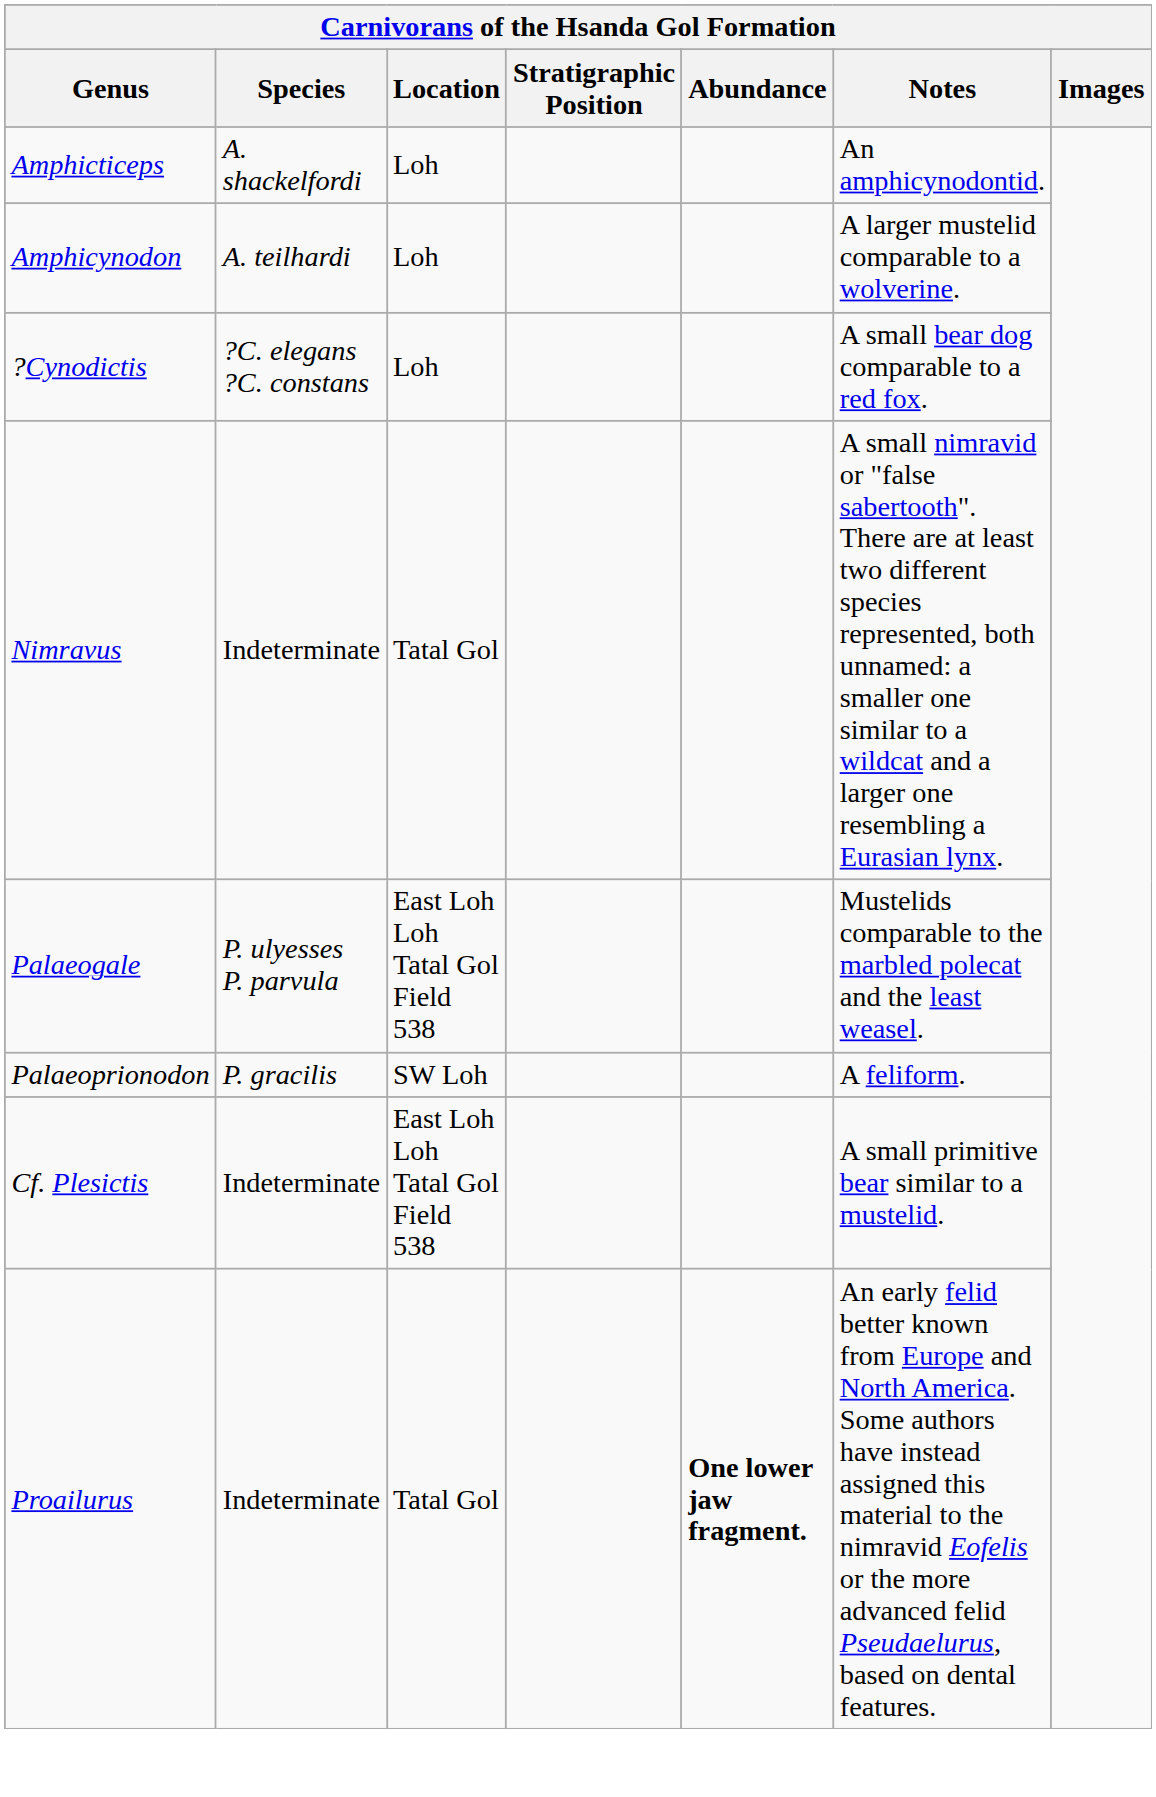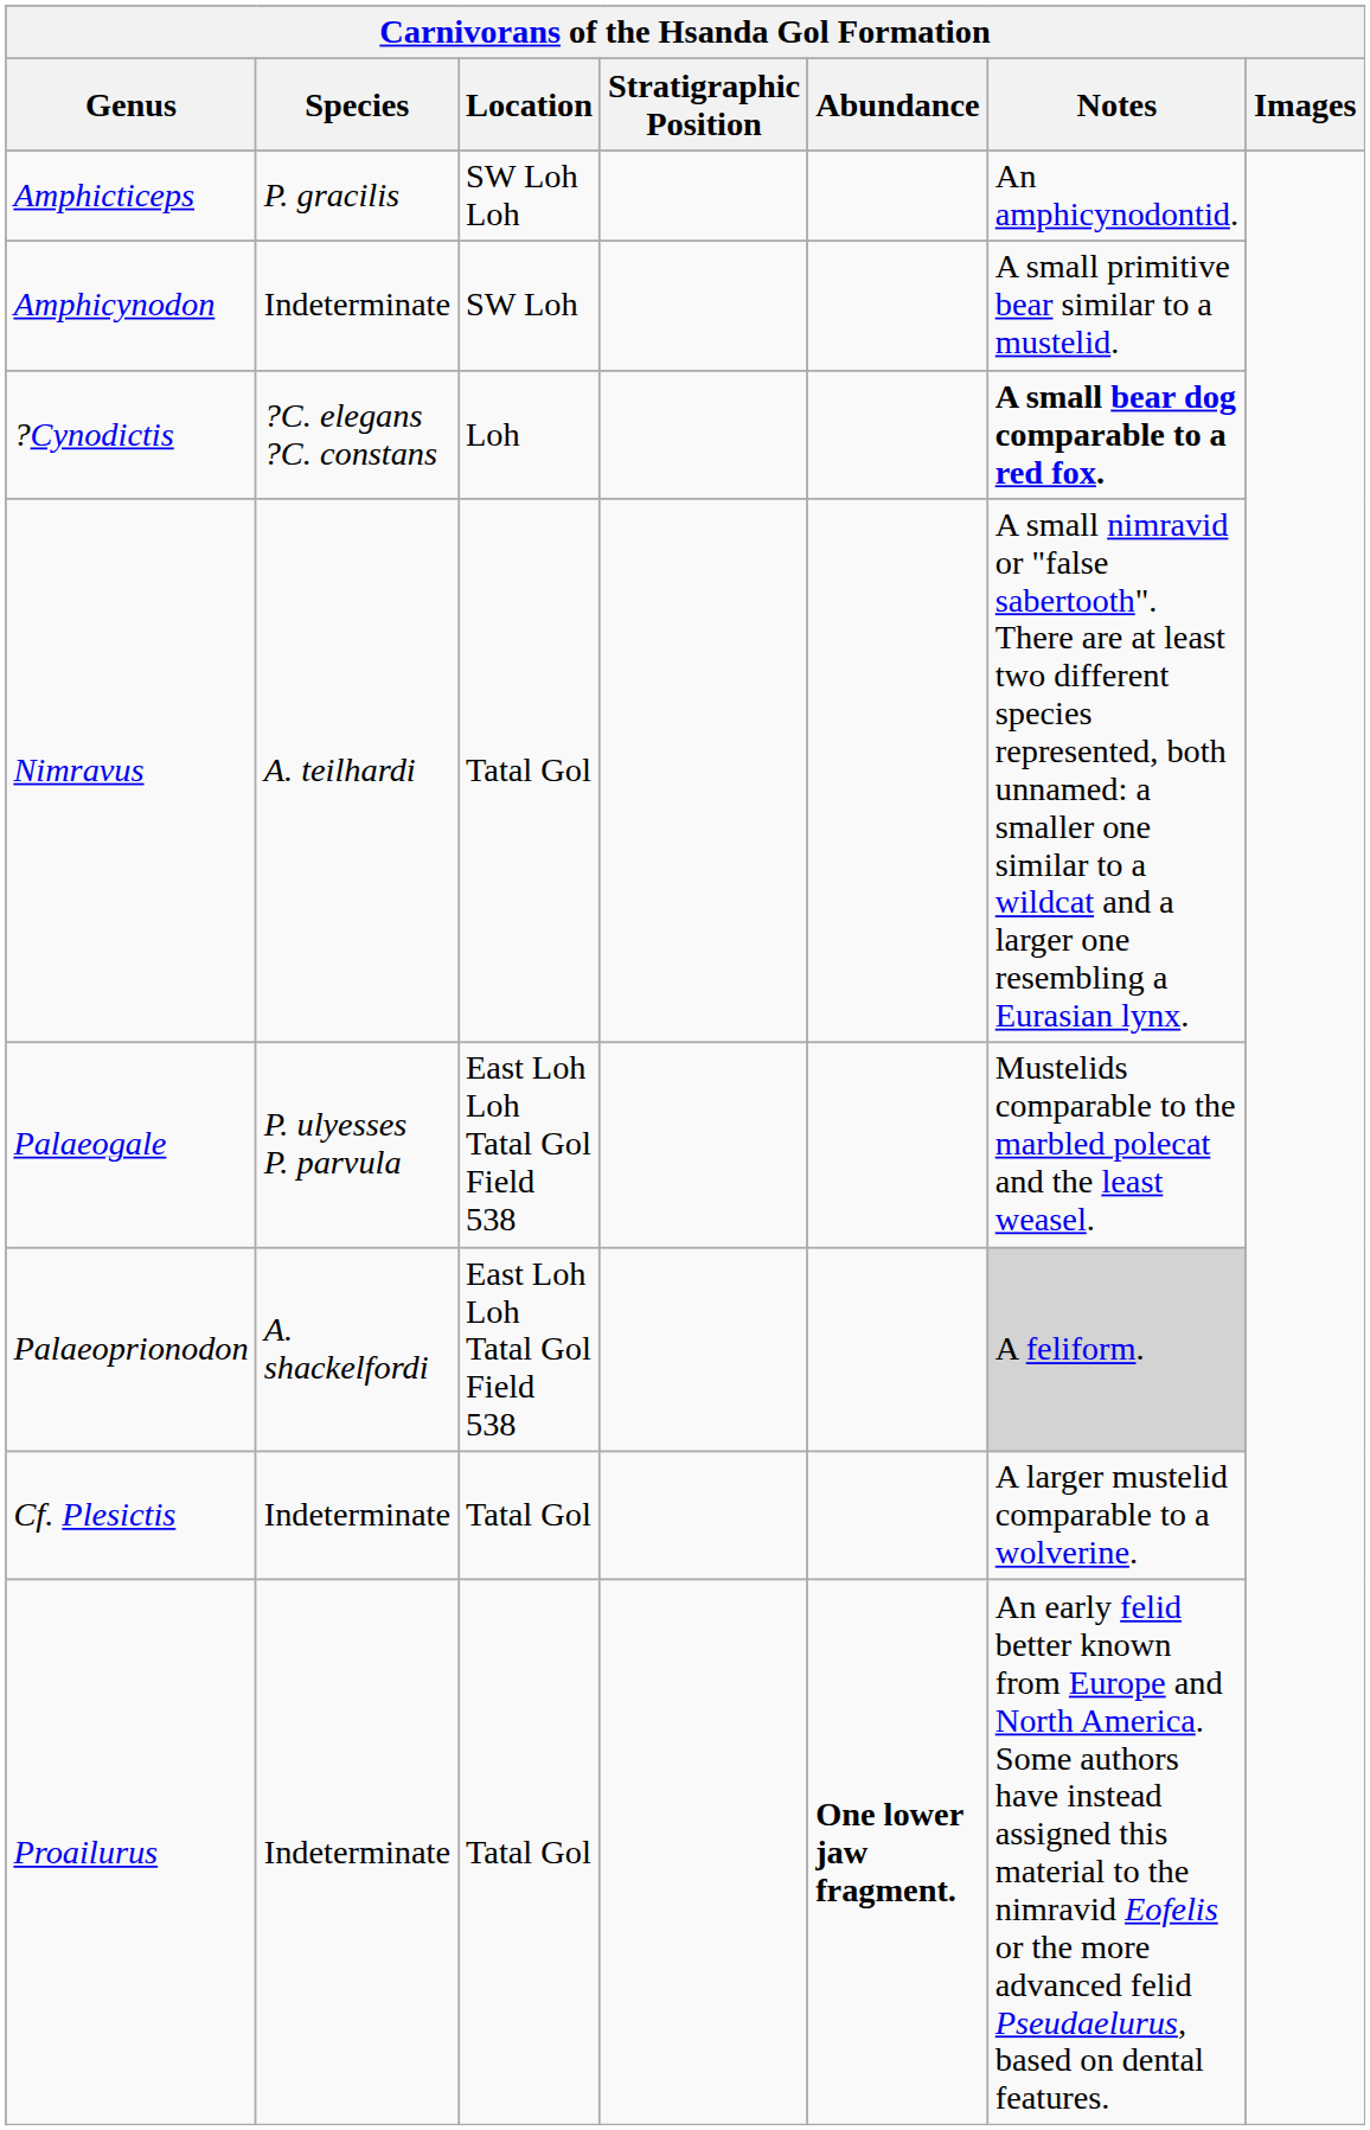 <table class="wikitable">
 <tr>
 <th colspan="7" align="center"><strong><a href='#'>Carnivorans</a> of the Hsanda Gol Formation</strong></th>
 </tr>
 <tr>
 <th>Genus</th>
 <th>Species</th>
 <th>Location</th>
 <th>Stratigraphic Position</th>
 <th>Abundance</th>
 <th>Notes</th>
 <th>Images</th>
 </tr>
 <tr>
 <td><em><a href='#'>Amphicticeps</a></em></td>
-<td><em>A. shackelfordi</em></td>
-<td>Loh</td>
+<td><em>P. gracilis</em></td>
+<td>SW Loh<br>Loh</td>
 <td></td>
 <td></td>
 <td>An <a href='#'>amphicynodontid</a>.</td>
 <td rowspan="8"><br></td>
 </tr>
 <tr>
 <td><em><a href='#'>Amphicynodon</a></em></td>
-<td><em>A. teilhardi</em></td>
-<td>Loh</td>
+<td>Indeterminate</td>
+<td>SW Loh</td>
 <td></td>
 <td></td>
-<td>A larger mustelid comparable to a <a href='#'>wolverine</a>.</td>
+<td>A small primitive <a href='#'>bear</a> similar to a <a href='#'>mustelid</a>.</td>
 </tr>
 <tr>
 <td><em>?<a href='#'>Cynodictis</a></em></td>
 <td><em>?C. elegans</em><br><em>?C. constans</em></td>
 <td>Loh</td>
 <td></td>
 <td></td>
-<td>A small <a href='#'>bear dog</a> comparable to a <a href='#'>red fox</a>.</td>
+<td><strong>A small <a href='#'>bear dog</a> comparable to a <a href='#'>red fox</a>.</strong></td>
 </tr>
 <tr>
 <td><em><a href='#'>Nimravus</a></em></td>
-<td>Indeterminate</td>
+<td><em>A. teilhardi</em></td>
 <td>Tatal Gol</td>
 <td></td>
 <td></td>
 <td>A small <a href='#'>nimravid</a> or "false <a href='#'>sabertooth</a>". There are at least two different species represented, both unnamed: a smaller one similar to a <a href='#'>wildcat</a> and a larger one resembling a <a href='#'>Eurasian lynx</a>.</td>
 </tr>
 <tr>
 <td><em><a href='#'>Palaeogale</a></em></td>
 <td><em>P. ulyesses</em><br><em>P. parvula</em></td>
 <td>East Loh<br>Loh<br>Tatal Gol<br>Field 538</td>
 <td></td>
 <td></td>
 <td>Mustelids comparable to the <a href='#'>marbled polecat</a> and the <a href='#'>least weasel</a>.</td>
 </tr>
 <tr>
 <td><em>Palaeoprionodon</em></td>
-<td><em>P. gracilis</em></td>
-<td>SW Loh</td>
+<td><em>A. shackelfordi</em></td>
+<td>East Loh<br>Loh<br>Tatal Gol<br>Field 538</td>
 <td></td>
 <td></td>
-<td>A <a href='#'>feliform</a>.</td>
+<td style="background: lightgrey;">A <a href='#'>feliform</a>.</td>
 </tr>
 <tr>
 <td><em>Cf. <a href='#'>Plesictis</a></em></td>
 <td>Indeterminate</td>
-<td>East Loh<br>Loh<br>Tatal Gol<br>Field 538</td>
+<td>Tatal Gol</td>
 <td></td>
 <td></td>
-<td>A small primitive <a href='#'>bear</a> similar to a <a href='#'>mustelid</a>.</td>
+<td>A larger mustelid comparable to a <a href='#'>wolverine</a>.</td>
 </tr>
 <tr>
 <td><em><a href='#'>Proailurus</a></em></td>
 <td>Indeterminate</td>
 <td>Tatal Gol</td>
 <td></td>
 <td><strong>One lower jaw fragment.</strong></td>
 <td>An early <a href='#'>felid</a> better known from <a href='#'>Europe</a> and <a href='#'>North America</a>. Some authors have instead assigned this material to the nimravid <em><a href='#'>Eofelis</a></em> or the more advanced felid <em><a href='#'>Pseudaelurus</a></em>, based on dental features.</td>
 </tr>
 </table>
